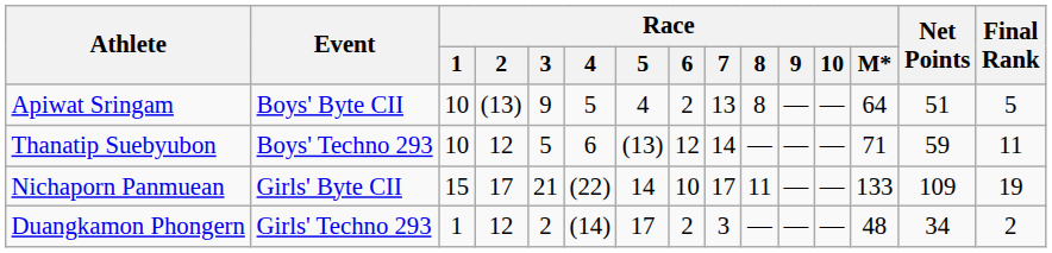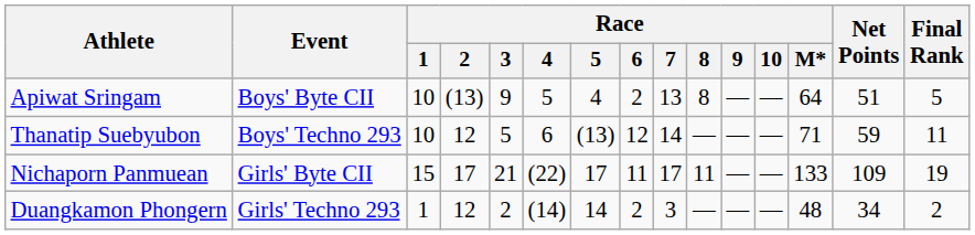 <table class="wikitable" style="font-size:90%">
 <tr>
 <th rowspan="2">Athlete</th>
 <th rowspan="2">Event</th>
 <th colspan=11>Race</th>
 <th rowspan=2>Net<br>Points</th>
 <th rowspan=2>Final <br>Rank</th>
 </tr>
 <tr style="font-size:95%">
 <th>1</th>
 <th>2</th>
 <th>3</th>
 <th>4</th>
 <th>5</th>
 <th>6</th>
 <th>7</th>
 <th>8</th>
 <th>9</th>
 <th>10</th>
 <th>M*</th>
 </tr>
 <tr align=center>
 <td align=left><a href='#'>Apiwat Sringam</a></td>
 <td align=left><a href='#'>Boys' Byte CII</a></td>
 <td>10</td>
 <td>(13)</td>
 <td>9</td>
 <td>5</td>
 <td>4</td>
 <td>2</td>
 <td>13</td>
 <td>8</td>
 <td>—</td>
 <td>—</td>
 <td>64</td>
 <td>51</td>
 <td>5</td>
 </tr>
 <tr align=center>
 <td align=left><a href='#'>Thanatip Suebyubon</a></td>
 <td align=left><a href='#'>Boys' Techno 293</a></td>
 <td>10</td>
 <td>12</td>
 <td>5</td>
 <td>6</td>
 <td>(13)</td>
 <td>12</td>
 <td>14</td>
 <td>—</td>
 <td>—</td>
 <td>—</td>
 <td>71</td>
 <td>59</td>
 <td>11</td>
 </tr>
 <tr align=center>
 <td align=left><a href='#'>Nichaporn Panmuean</a></td>
 <td align=left><a href='#'>Girls' Byte CII</a></td>
 <td>15</td>
 <td>17</td>
 <td>21</td>
 <td>(22)</td>
-<td>14</td>
-<td>10</td>
+<td>17</td>
+<td>11</td>
 <td>17</td>
 <td>11</td>
 <td>—</td>
 <td>—</td>
 <td>133</td>
 <td>109</td>
 <td>19</td>
 </tr>
 <tr align=center>
 <td align=left><a href='#'>Duangkamon Phongern</a></td>
 <td align=left><a href='#'>Girls' Techno 293</a></td>
 <td>1</td>
 <td>12</td>
 <td>2</td>
 <td>(14)</td>
-<td>17</td>
+<td>14</td>
 <td>2</td>
 <td>3</td>
 <td>—</td>
 <td>—</td>
 <td>—</td>
 <td>48</td>
 <td>34</td>
 <td>2</td>
 </tr>
 </table>
